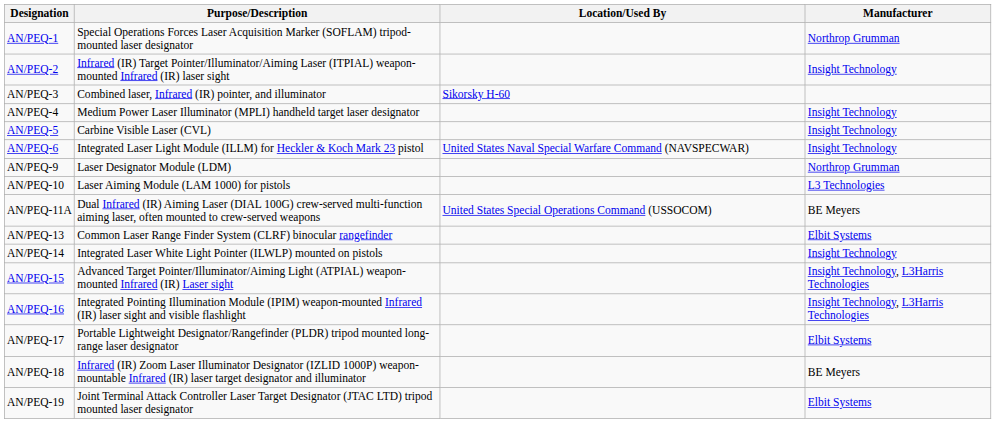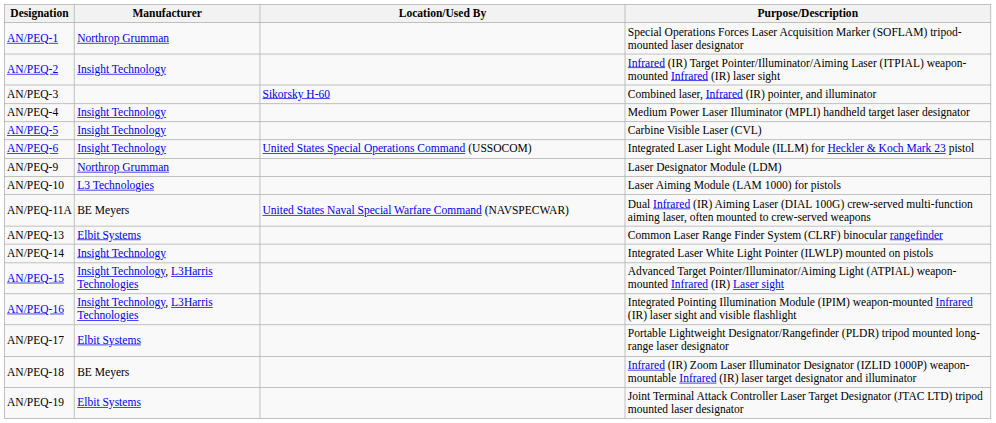 <table class="wikitable sortable">
 <tr>
 <th scope="col">Designation</th>
+<th scope="col" style="width: 250px;">Manufacturer</th>
+<th scope="col" style="width: 500px;">Location/Used By</th>
 <th scope="col" style="width: 500px;">Purpose/Description</th>
-<th scope="col" style="width: 500px;">Location/Used By</th>
-<th scope="col" style="width: 250px;">Manufacturer</th>
 </tr>
 <tr>
 <td><a href='#'>AN/PEQ-1</a></td>
+<td><a href='#'>Northrop Grumman</a></td>
+<td></td>
 <td>Special Operations Forces Laser Acquisition Marker (SOFLAM) tripod-mounted laser designator</td>
-<td></td>
-<td><a href='#'>Northrop Grumman</a></td>
 </tr>
 <tr>
 <td><a href='#'>AN/PEQ-2</a></td>
+<td><a href='#'>Insight Technology</a></td>
+<td></td>
 <td><a href='#'>Infrared</a> (IR) Target Pointer/Illuminator/Aiming Laser (ITPIAL) weapon-mounted <a href='#'>Infrared</a> (IR) laser sight</td>
-<td></td>
-<td><a href='#'>Insight Technology</a></td>
 </tr>
 <tr>
 <td>AN/PEQ-3</td>
+<td></td>
+<td><a href='#'>Sikorsky H-60</a></td>
 <td>Combined laser, <a href='#'>Infrared</a> (IR) pointer, and illuminator</td>
-<td><a href='#'>Sikorsky H-60</a></td>
-<td></td>
 </tr>
 <tr>
 <td>AN/PEQ-4</td>
+<td><a href='#'>Insight Technology</a></td>
+<td></td>
 <td>Medium Power Laser Illuminator (MPLI) handheld target laser designator</td>
-<td></td>
-<td><a href='#'>Insight Technology</a></td>
 </tr>
 <tr>
 <td><a href='#'>AN/PEQ-5</a></td>
+<td><a href='#'>Insight Technology</a></td>
+<td></td>
 <td>Carbine Visible Laser (CVL)</td>
-<td></td>
-<td><a href='#'>Insight Technology</a></td>
 </tr>
 <tr>
 <td><a href='#'>AN/PEQ-6</a></td>
+<td><a href='#'>Insight Technology</a></td>
+<td><a href='#'>United States Special Operations Command</a> (USSOCOM)</td>
 <td>Integrated Laser Light Module (ILLM) for <a href='#'>Heckler & Koch Mark 23</a> pistol</td>
-<td><a href='#'>United States Naval Special Warfare Command</a> (NAVSPECWAR)</td>
-<td><a href='#'>Insight Technology</a></td>
 </tr>
 <tr>
 <td>AN/PEQ-9</td>
+<td><a href='#'>Northrop Grumman</a></td>
+<td></td>
 <td>Laser Designator Module (LDM)</td>
-<td></td>
-<td><a href='#'>Northrop Grumman</a></td>
 </tr>
 <tr>
 <td>AN/PEQ-10</td>
+<td><a href='#'>L3 Technologies</a></td>
+<td></td>
 <td>Laser Aiming Module (LAM 1000) for pistols</td>
-<td></td>
-<td><a href='#'>L3 Technologies</a></td>
 </tr>
 <tr>
 <td>AN/PEQ-11A</td>
+<td>BE Meyers</td>
+<td><a href='#'>United States Naval Special Warfare Command</a> (NAVSPECWAR)</td>
 <td>Dual <a href='#'>Infrared</a> (IR) Aiming Laser (DIAL 100G) crew-served multi-function aiming laser, often mounted to crew-served weapons</td>
-<td><a href='#'>United States Special Operations Command</a> (USSOCOM)</td>
-<td>BE Meyers</td>
 </tr>
 <tr>
 <td>AN/PEQ-13</td>
+<td><a href='#'>Elbit Systems</a></td>
+<td></td>
 <td>Common Laser Range Finder System (CLRF) binocular <a href='#'>rangefinder</a></td>
-<td></td>
-<td><a href='#'>Elbit Systems</a></td>
 </tr>
 <tr>
 <td>AN/PEQ-14</td>
+<td><a href='#'>Insight Technology</a></td>
+<td></td>
 <td>Integrated Laser White Light Pointer (ILWLP) mounted on pistols</td>
-<td></td>
-<td><a href='#'>Insight Technology</a></td>
 </tr>
 <tr>
 <td><a href='#'>AN/PEQ-15</a></td>
+<td><a href='#'>Insight Technology</a>, <a href='#'>L3Harris Technologies</a></td>
+<td></td>
 <td>Advanced Target Pointer/Illuminator/Aiming Light (ATPIAL) weapon-mounted <a href='#'>Infrared</a> (IR) <a href='#'>Laser sight</a></td>
-<td></td>
-<td><a href='#'>Insight Technology</a>, <a href='#'>L3Harris Technologies</a></td>
 </tr>
 <tr>
 <td><a href='#'>AN/PEQ-16</a></td>
+<td><a href='#'>Insight Technology</a>, <a href='#'>L3Harris Technologies</a></td>
+<td></td>
 <td>Integrated Pointing Illumination Module (IPIM) weapon-mounted <a href='#'>Infrared</a> (IR) laser sight and visible flashlight</td>
-<td></td>
-<td><a href='#'>Insight Technology</a>, <a href='#'>L3Harris Technologies</a></td>
 </tr>
 <tr>
 <td>AN/PEQ-17</td>
+<td><a href='#'>Elbit Systems</a></td>
+<td></td>
 <td>Portable Lightweight Designator/Rangefinder (PLDR) tripod mounted long-range laser designator</td>
-<td></td>
-<td><a href='#'>Elbit Systems</a></td>
 </tr>
 <tr>
 <td>AN/PEQ-18</td>
+<td>BE Meyers</td>
+<td></td>
 <td><a href='#'>Infrared</a> (IR) Zoom Laser Illuminator Designator (IZLID 1000P) weapon-mountable <a href='#'>Infrared</a> (IR) laser target designator and illuminator</td>
-<td></td>
-<td>BE Meyers</td>
 </tr>
 <tr>
 <td>AN/PEQ-19</td>
+<td><a href='#'>Elbit Systems</a></td>
+<td></td>
 <td>Joint Terminal Attack Controller Laser Target Designator (JTAC LTD) tripod mounted laser designator</td>
-<td></td>
-<td><a href='#'>Elbit Systems</a></td>
 </tr>
 </table>
